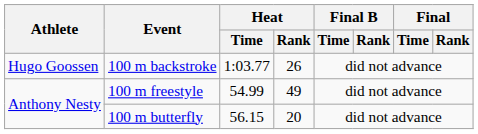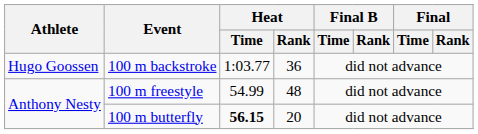 <table class=wikitable style="font-size:90%">
 <tr>
 <th rowspan="2">Athlete</th>
 <th rowspan="2">Event</th>
 <th colspan="2">Heat</th>
 <th colspan="2">Final B</th>
 <th colspan="2">Final</th>
 </tr>
 <tr style="font-size:95%">
 <th>Time</th>
 <th>Rank</th>
 <th>Time</th>
 <th>Rank</th>
 <th>Time</th>
 <th>Rank</th>
 </tr>
 <tr align=center>
 <td align=left><a href='#'>Hugo Goossen</a></td>
 <td align=left><a href='#'>100 m backstroke</a></td>
 <td>1:03.77</td>
-<td>26</td>
+<td>36</td>
 <td colspan=4>did not advance</td>
 </tr>
 <tr align=center>
 <td align=left rowspan=2><a href='#'>Anthony Nesty</a></td>
 <td align=left><a href='#'>100 m freestyle</a></td>
 <td>54.99</td>
-<td>49</td>
+<td>48</td>
 <td colspan=4>did not advance</td>
 </tr>
 <tr align=center>
 <td align=left><a href='#'>100 m butterfly</a></td>
-<td>56.15</td>
+<td><strong>56.15</strong></td>
 <td>20</td>
 <td colspan=4>did not advance</td>
 </tr>
 </table>
